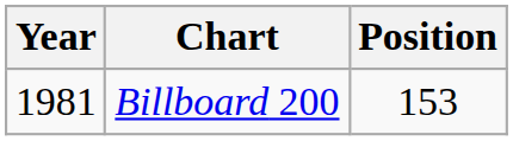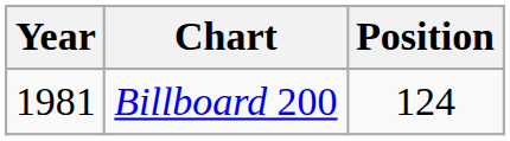 <table class="wikitable">
 <tr>
 <th>Year</th>
 <th>Chart</th>
 <th>Position</th>
 </tr>
 <tr>
 <td>1981</td>
 <td><a href='#'><em>Billboard</em> 200</a></td>
-<td align="center">153</td>
+<td align="center">124</td>
 </tr>
 </table>
